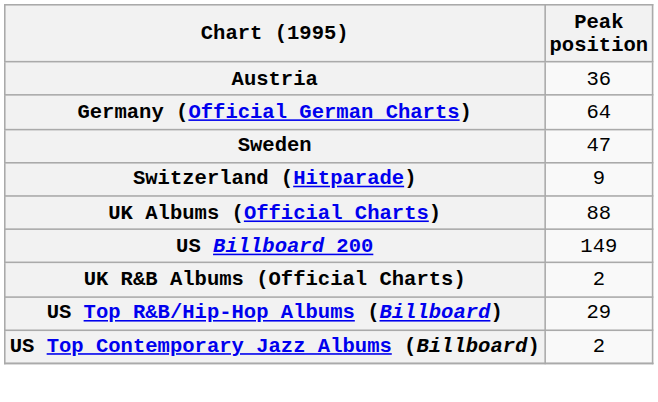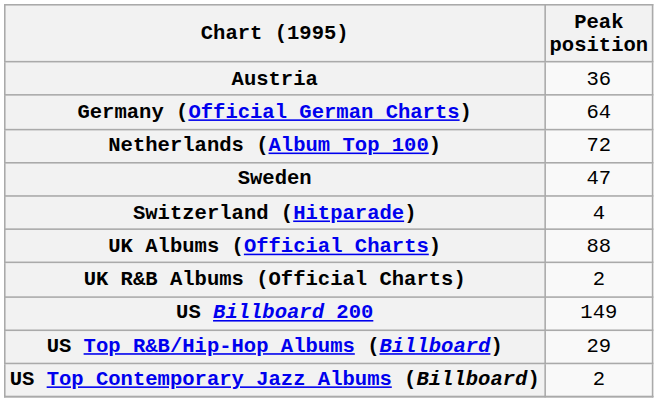 <table class="wikitable sortable plainrowheaders" style="text-align:center">
 <tr>
 <th scope="col">Chart (1995)</th>
 <th scope="col">Peak<br>position</th>
 </tr>
 <tr>
 <th scope="row">Austria</th>
 <td>36</td>
 </tr>
 <tr>
 <th scope="row">Germany (<a href='#'>Official German Charts</a>)</th>
 <td>64</td>
 </tr>
 <tr>
+<th scope="row">Netherlands (<a href='#'>Album Top 100</a>)</th>
+<td>72</td>
+</tr>
+<tr>
 <th scope="row">Sweden</th>
 <td>47</td>
 </tr>
 <tr>
 <th scope="row">Switzerland (<a href='#'>Hitparade</a>)</th>
-<td>9</td>
+<td>4</td>
 </tr>
 <tr>
 <th scope="row">UK Albums (<a href='#'>Official Charts</a>)</th>
 <td>88</td>
 </tr>
 <tr>
+<th scope="row">UK R&B Albums (Official Charts)</th>
+<td>2</td>
+</tr>
+<tr>
 <th scope="row">US <a href='#'><em>Billboard</em> 200</a></th>
 <td>149</td>
-</tr>
-<tr>
-<th scope="row">UK R&B Albums (Official Charts)</th>
-<td>2</td>
 </tr>
 <tr>
 <th scope="row">US <a href='#'>Top R&B/Hip-Hop Albums</a> (<em><a href='#'>Billboard</a></em>)</th>
 <td>29</td>
 </tr>
 <tr>
 <th scope="row">US <a href='#'>Top Contemporary Jazz Albums</a> (<em>Billboard</em>)</th>
 <td>2</td>
 </tr>
 <tr>
 </tr>
 </table>
